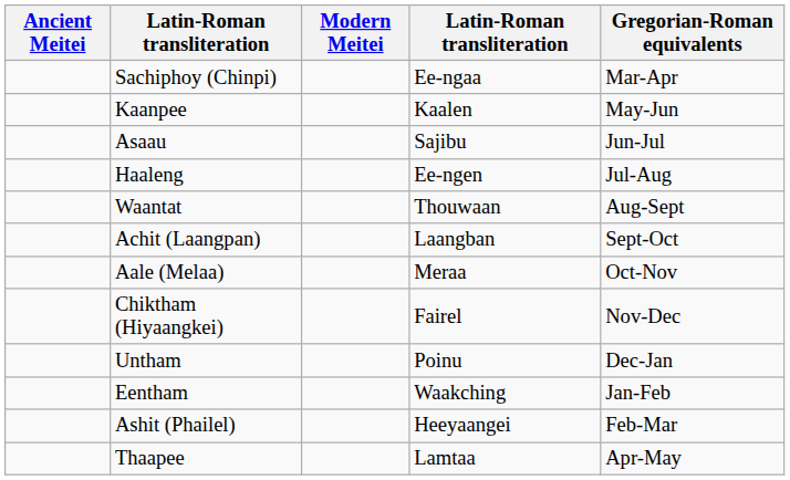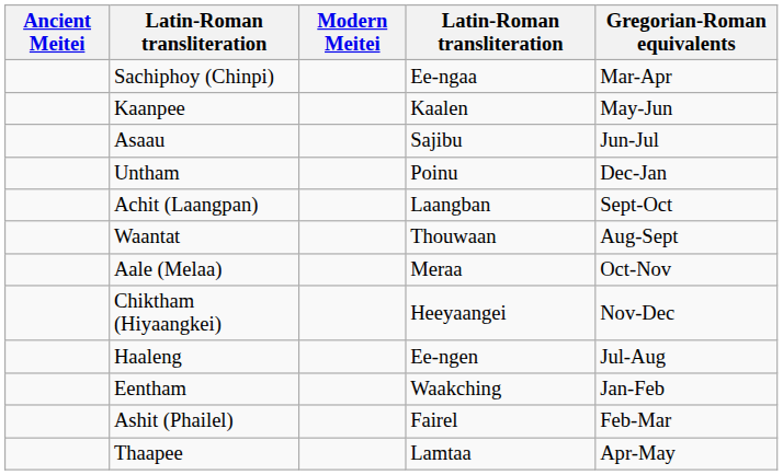 <table class="wikitable">
 <tr>
 <th><a href='#'>Ancient Meitei</a></th>
 <th>Latin-Roman transliteration</th>
 <th><a href='#'>Modern Meitei</a></th>
 <th>Latin-Roman transliteration</th>
 <th>Gregorian-Roman equivalents</th>
 </tr>
 <tr>
 <td></td>
 <td>Sachiphoy (Chinpi)</td>
 <td></td>
 <td>Ee-ngaa</td>
 <td>Mar-Apr</td>
 </tr>
 <tr>
 <td></td>
 <td>Kaanpee</td>
 <td></td>
 <td>Kaalen</td>
 <td>May-Jun</td>
 </tr>
 <tr>
 <td></td>
 <td>Asaau</td>
 <td></td>
 <td>Sajibu</td>
 <td>Jun-Jul</td>
 </tr>
 <tr>
 <td></td>
-<td>Haaleng</td>
+<td>Untham</td>
 <td></td>
-<td>Ee-ngen</td>
-<td>Jul-Aug</td>
+<td>Poinu</td>
+<td>Dec-Jan</td>
+</tr>
+<tr>
+<td></td>
+<td>Achit (Laangpan)</td>
+<td></td>
+<td>Laangban</td>
+<td>Sept-Oct</td>
 </tr>
 <tr>
 <td></td>
 <td>Waantat</td>
 <td></td>
 <td>Thouwaan</td>
 <td>Aug-Sept</td>
-</tr>
-<tr>
-<td></td>
-<td>Achit (Laangpan)</td>
-<td></td>
-<td>Laangban</td>
-<td>Sept-Oct</td>
 </tr>
 <tr>
 <td></td>
 <td>Aale (Melaa)</td>
 <td></td>
 <td>Meraa</td>
 <td>Oct-Nov</td>
 </tr>
 <tr>
 <td></td>
 <td>Chiktham (Hiyaangkei)</td>
 <td></td>
-<td>Fairel</td>
+<td>Heeyaangei</td>
 <td>Nov-Dec</td>
 </tr>
 <tr>
 <td></td>
-<td>Untham</td>
+<td>Haaleng</td>
 <td></td>
-<td>Poinu</td>
-<td>Dec-Jan</td>
+<td>Ee-ngen</td>
+<td>Jul-Aug</td>
 </tr>
 <tr>
 <td></td>
 <td>Eentham</td>
 <td></td>
 <td>Waakching</td>
 <td>Jan-Feb</td>
 </tr>
 <tr>
 <td></td>
 <td>Ashit (Phailel)</td>
 <td></td>
-<td>Heeyaangei</td>
+<td>Fairel</td>
 <td>Feb-Mar</td>
 </tr>
 <tr>
 <td></td>
 <td>Thaapee</td>
 <td></td>
 <td>Lamtaa</td>
 <td>Apr-May</td>
 </tr>
 </table>
